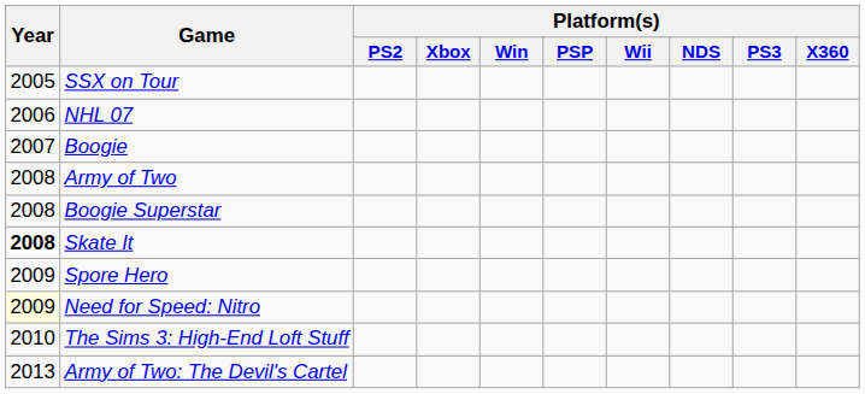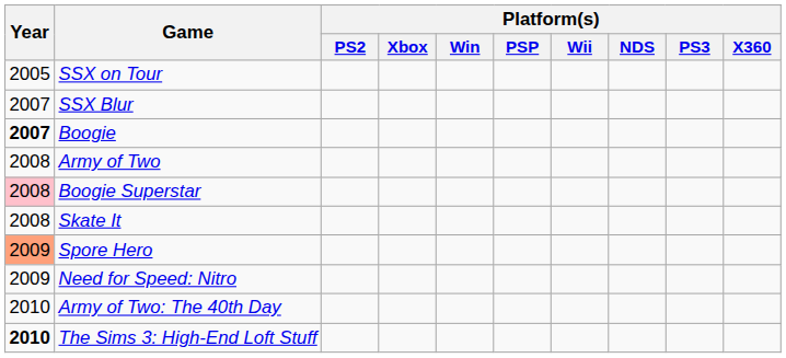 <table class="wikitable sortable">
 <tr>
 <th rowspan="2">Year</th>
 <th rowspan="2">Game</th>
 <th colspan="8">Platform(s)</th>
 </tr>
 <tr>
 <th style="width:3em; font-size:90%" class="unsortable"><a href='#'>PS2</a></th>
 <th style="width:3em; font-size:90%" class="unsortable"><a href='#'>Xbox</a></th>
 <th style="width:3em; font-size:90%" class="unsortable"><a href='#'>Win</a></th>
 <th style="width:3em; font-size:90%" class="unsortable"><a href='#'>PSP</a></th>
 <th style="width:3em; font-size:90%" class="unsortable"><a href='#'>Wii</a></th>
 <th style="width:3em; font-size:90%" class="unsortable"><a href='#'>NDS</a></th>
 <th style="width:3em; font-size:90%" class="unsortable"><a href='#'>PS3</a></th>
 <th style="width:3em; font-size:90%" class="unsortable"><a href='#'>X360</a></th>
 </tr>
 <tr>
 <td>2005</td>
 <td><em><a href='#'>SSX on Tour</a></em></td>
 <td></td>
 <td></td>
 <td></td>
 <td></td>
 <td></td>
 <td></td>
 <td></td>
 <td></td>
 </tr>
 <tr>
-<td>2006</td>
-<td><em><a href='#'>NHL 07</a></em></td>
+<td>2007</td>
+<td><em><a href='#'>SSX Blur</a></em></td>
 <td></td>
 <td></td>
 <td></td>
 <td></td>
 <td></td>
 <td></td>
 <td></td>
 <td></td>
 </tr>
 <tr>
-<td>2007</td>
+<td><strong>2007</strong></td>
 <td><em><a href='#'>Boogie</a></em></td>
 <td></td>
 <td></td>
 <td></td>
 <td></td>
 <td></td>
 <td></td>
 <td></td>
 <td></td>
 </tr>
 <tr>
 <td>2008</td>
 <td><em><a href='#'>Army of Two</a></em></td>
 <td></td>
 <td></td>
 <td></td>
 <td></td>
 <td></td>
 <td></td>
 <td></td>
 <td></td>
 </tr>
 <tr>
-<td>2008</td>
+<td style="background: pink;">2008</td>
 <td><em><a href='#'>Boogie Superstar</a></em></td>
 <td></td>
 <td></td>
 <td></td>
 <td></td>
 <td></td>
 <td></td>
 <td></td>
 <td></td>
 </tr>
 <tr>
-<td><strong>2008</strong></td>
+<td>2008</td>
 <td><em><a href='#'>Skate It</a></em></td>
 <td></td>
 <td></td>
 <td></td>
 <td></td>
 <td></td>
 <td></td>
 <td></td>
 <td></td>
 </tr>
 <tr>
-<td>2009</td>
+<td style="background: lightsalmon;">2009</td>
 <td><em><a href='#'>Spore Hero</a></em></td>
 <td></td>
 <td></td>
 <td></td>
 <td></td>
 <td></td>
 <td></td>
 <td></td>
 <td></td>
 </tr>
 <tr>
-<td style="background: lightyellow;">2009</td>
+<td>2009</td>
 <td><em><a href='#'>Need for Speed: Nitro</a></em></td>
 <td></td>
 <td></td>
 <td></td>
 <td></td>
 <td></td>
 <td></td>
 <td></td>
 <td></td>
 </tr>
 <tr>
 <td>2010</td>
+<td><em><a href='#'>Army of Two: The 40th Day</a></em></td>
+<td></td>
+<td></td>
+<td></td>
+<td></td>
+<td></td>
+<td></td>
+<td></td>
+<td></td>
+</tr>
+<tr>
+<td><strong>2010</strong></td>
 <td><em><a href='#'>The Sims 3: High-End Loft Stuff</a></em></td>
 <td></td>
 <td></td>
 <td></td>
 <td></td>
 <td></td>
 <td></td>
 <td></td>
 <td></td>
 </tr>
-<tr>
-<td>2013</td>
-<td><em><a href='#'>Army of Two: The Devil's Cartel</a></em></td>
-<td></td>
-<td></td>
-<td></td>
-<td></td>
-<td></td>
-<td></td>
-<td></td>
-<td></td>
-</tr>
 </table>
